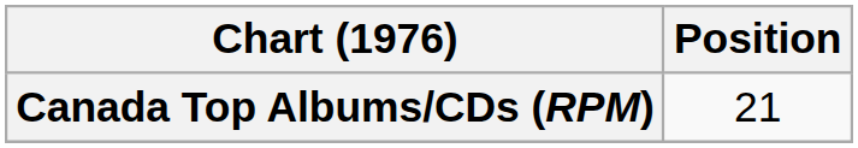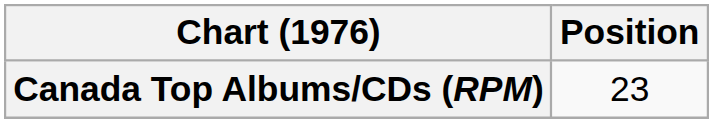 <table class="wikitable plainrowheaders" style="text-align:center">
 <tr>
 <th>Chart (1976)</th>
 <th>Position</th>
 </tr>
 <tr>
 <th scope="row">Canada Top Albums/CDs (<em>RPM</em>)</th>
-<td>21</td>
+<td>23</td>
 </tr>
 <tr>
 </tr>
 </table>
